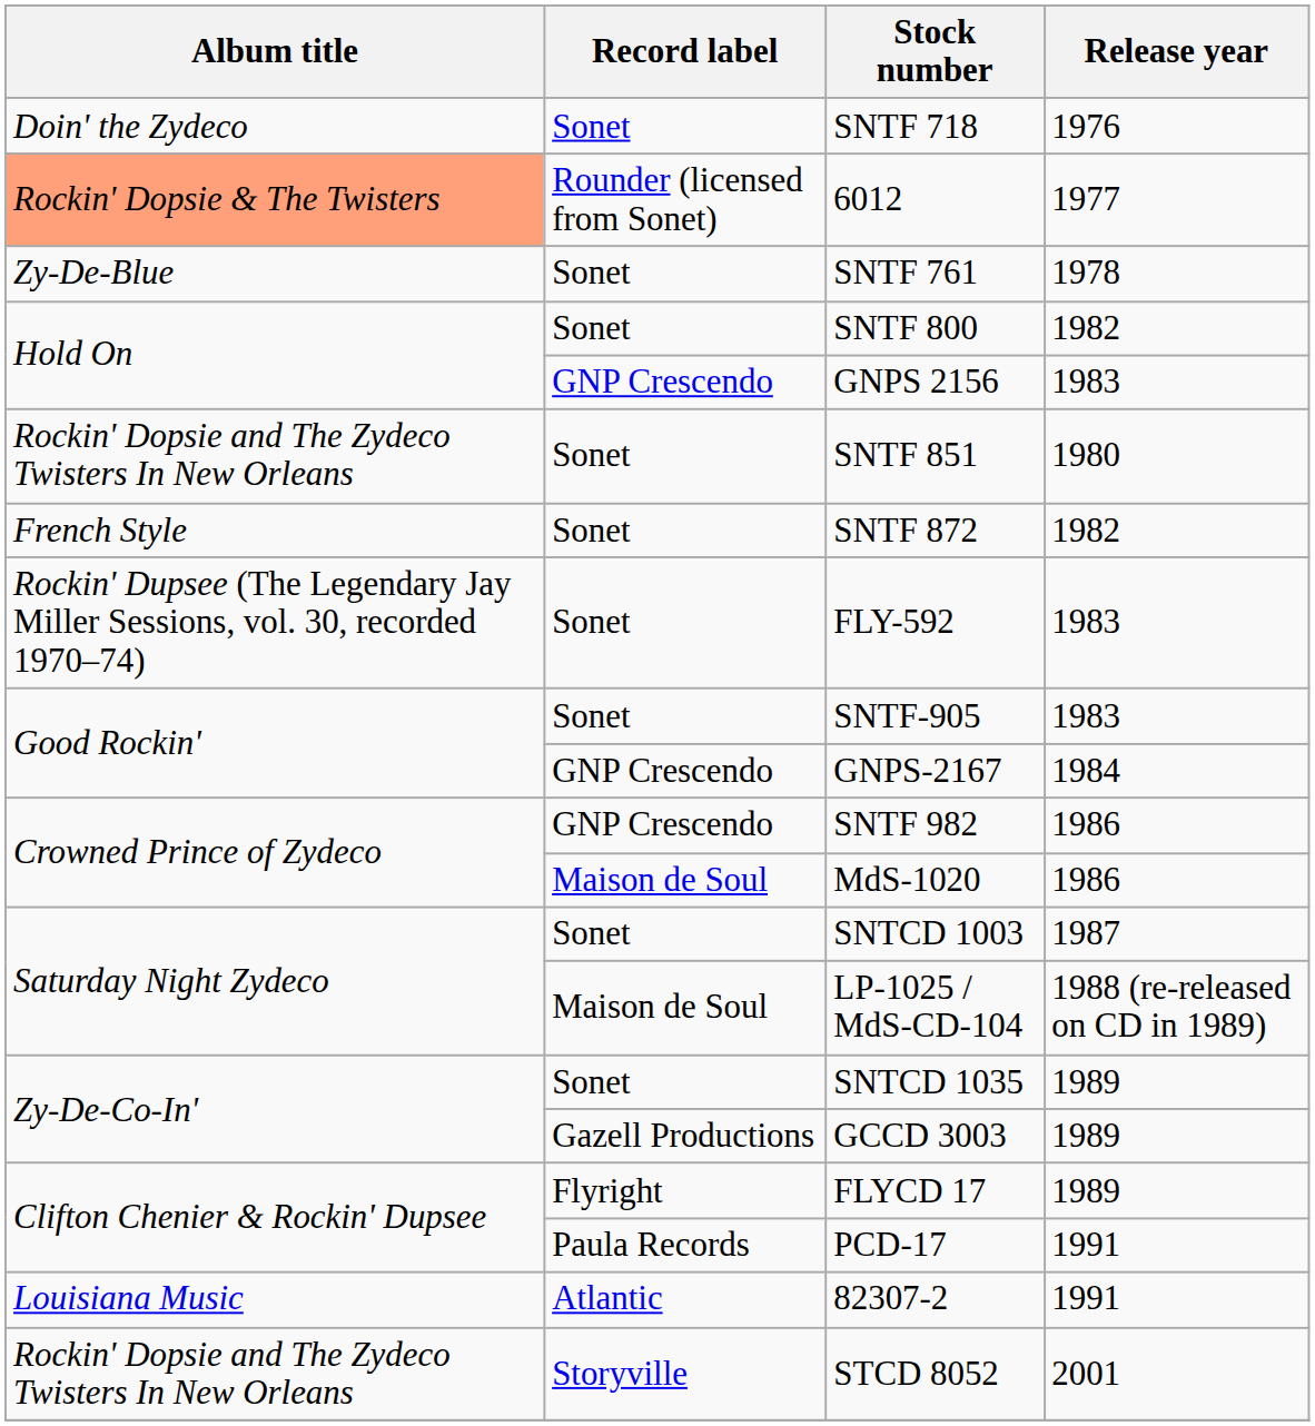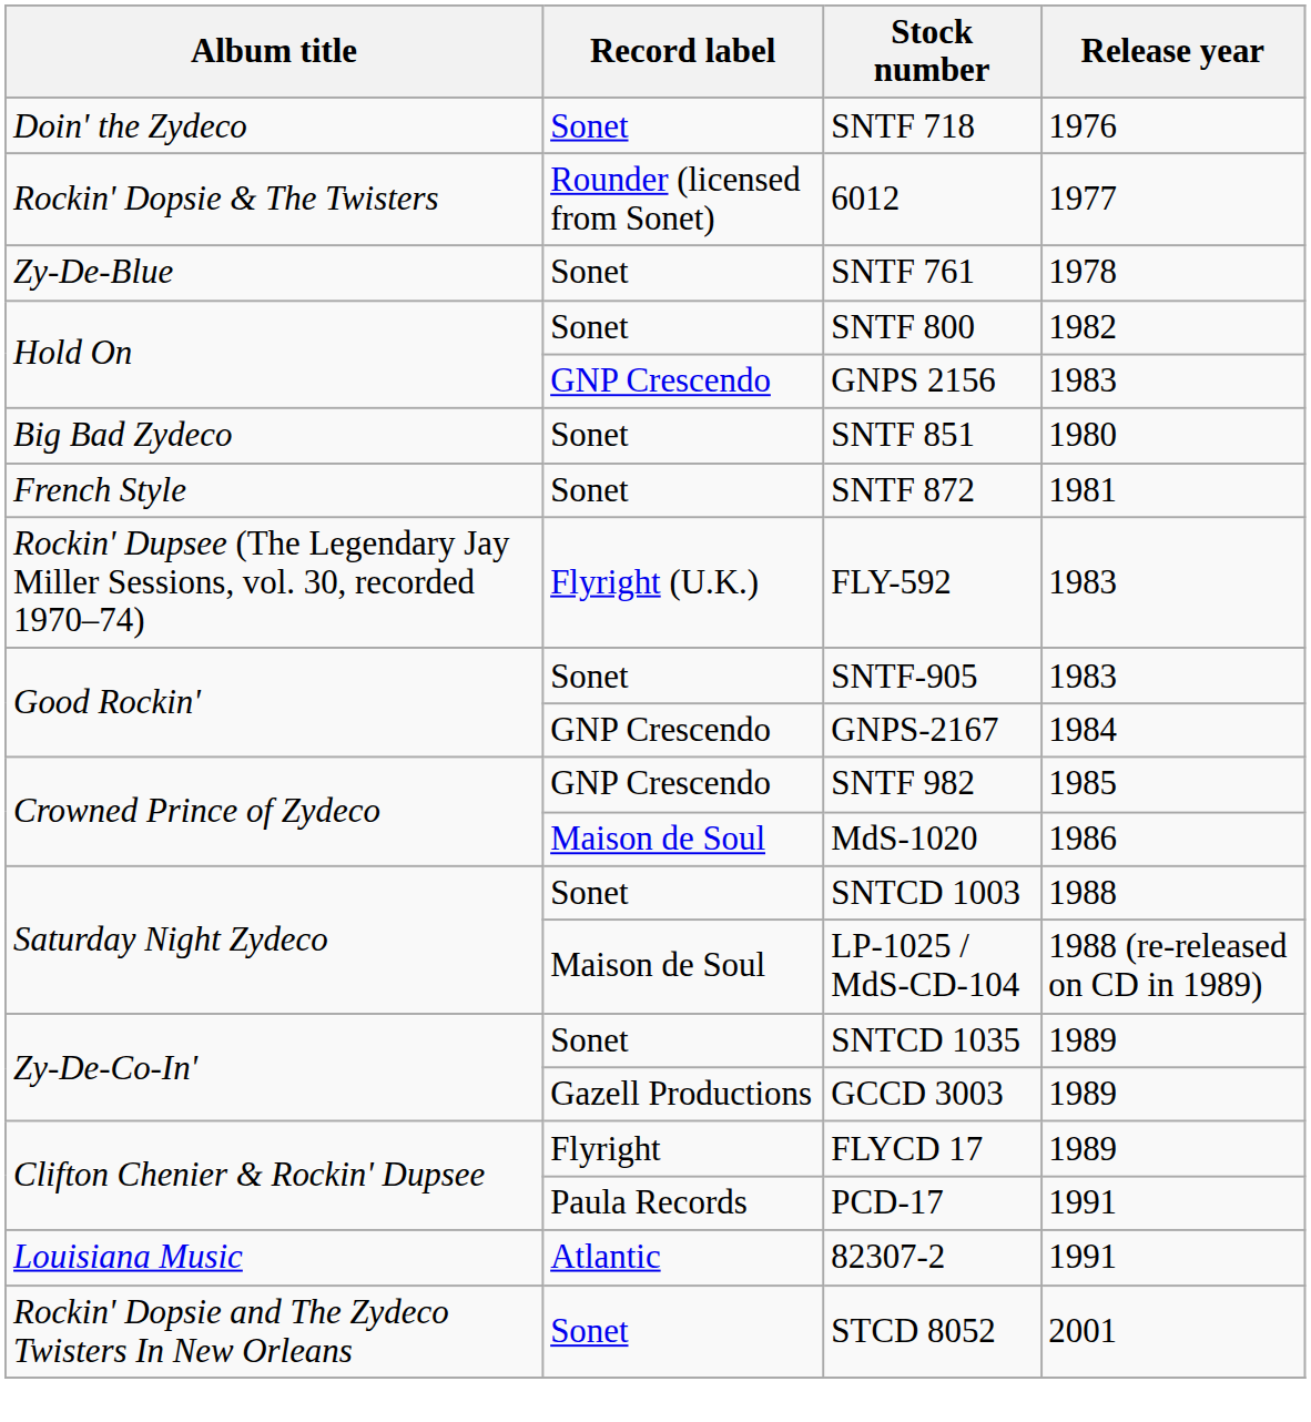 <table class="wikitable sortable">
 <tr>
 <th scope="col">Album title</th>
 <th scope="col">Record label</th>
 <th scope="col">Stock number</th>
 <th scope="col">Release year</th>
 </tr>
 <tr>
 <td><em>Doin' the Zydeco</em></td>
 <td><a href='#'>Sonet</a></td>
 <td>SNTF 718</td>
 <td>1976</td>
 </tr>
 <tr>
-<td style="background: lightsalmon;"><em>Rockin' Dopsie & The Twisters</em></td>
+<td><em>Rockin' Dopsie & The Twisters</em></td>
 <td><a href='#'>Rounder</a> (licensed from Sonet)</td>
 <td>6012</td>
 <td>1977</td>
 </tr>
 <tr>
 <td><em>Zy-De-Blue</em></td>
 <td>Sonet</td>
 <td>SNTF 761</td>
 <td>1978</td>
 </tr>
 <tr>
 <td rowspan="2"><em>Hold On</em></td>
 <td>Sonet</td>
 <td>SNTF 800</td>
 <td>1982</td>
 </tr>
 <tr>
 <td><a href='#'>GNP Crescendo</a></td>
 <td>GNPS 2156</td>
 <td>1983</td>
 </tr>
 <tr>
-<td><em>Rockin' Dopsie and The Zydeco Twisters In New Orleans</em></td>
+<td><em>Big Bad Zydeco</em></td>
 <td>Sonet</td>
 <td>SNTF 851</td>
 <td>1980</td>
 </tr>
 <tr>
 <td><em>French Style</em></td>
 <td>Sonet</td>
 <td>SNTF 872</td>
-<td>1982</td>
+<td>1981</td>
 </tr>
 <tr>
 <td><em>Rockin' Dupsee</em> (The Legendary Jay Miller Sessions, vol. 30, recorded 1970–74)</td>
-<td>Sonet</td>
+<td><a href='#'>Flyright</a> (U.K.)</td>
 <td>FLY-592</td>
 <td>1983</td>
 </tr>
 <tr>
 <td rowspan="2"><em>Good Rockin' </em></td>
 <td>Sonet</td>
 <td>SNTF-905</td>
 <td>1983</td>
 </tr>
 <tr>
 <td>GNP Crescendo</td>
 <td>GNPS-2167</td>
 <td>1984</td>
 </tr>
 <tr>
 <td rowspan="2"><em>Crowned Prince of Zydeco</em></td>
 <td>GNP Crescendo</td>
 <td>SNTF 982</td>
-<td>1986</td>
+<td>1985</td>
 </tr>
 <tr>
 <td><a href='#'>Maison de Soul</a></td>
 <td>MdS-1020</td>
 <td>1986</td>
 </tr>
 <tr>
 <td rowspan="2"><em>Saturday Night Zydeco</em></td>
 <td>Sonet</td>
 <td>SNTCD 1003</td>
-<td>1987</td>
+<td>1988</td>
 </tr>
 <tr>
 <td>Maison de Soul</td>
 <td>LP-1025 / MdS-CD-104</td>
 <td>1988 (re-released on CD in 1989)</td>
 </tr>
 <tr>
 <td rowspan="2"><em>Zy-De-Co-In' </em></td>
 <td>Sonet</td>
 <td>SNTCD 1035</td>
 <td>1989</td>
 </tr>
 <tr>
 <td>Gazell Productions</td>
 <td>GCCD 3003</td>
 <td>1989</td>
 </tr>
 <tr>
 <td rowspan="2"><em>Clifton Chenier & Rockin' Dupsee</em></td>
 <td>Flyright</td>
 <td>FLYCD 17</td>
 <td>1989</td>
 </tr>
 <tr>
 <td>Paula Records</td>
 <td>PCD-17</td>
 <td>1991</td>
 </tr>
 <tr>
 <td><em><a href='#'>Louisiana Music</a></em></td>
 <td><a href='#'>Atlantic</a></td>
 <td>82307-2</td>
 <td>1991</td>
 </tr>
 <tr>
 <td><em>Rockin' Dopsie and The Zydeco Twisters In New Orleans</em></td>
-<td><a href='#'>Storyville</a></td>
+<td><a href='#'>Sonet</a></td>
 <td>STCD 8052</td>
 <td>2001</td>
 </tr>
 <tr>
 </tr>
 </table>
